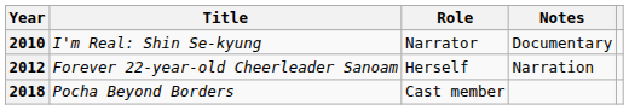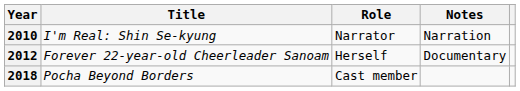 <table class="wikitable plainrowheaders sortable">
 <tr>
 <th scope="col">Year</th>
 <th scope="col">Title</th>
 <th scope="col">Role</th>
 <th scope="col">Notes</th>
 <th scope="col" class="unsortable"></th>
 </tr>
 <tr>
 <th scope="row">2010</th>
 <td><em>I'm Real: Shin Se-kyung</em></td>
 <td>Narrator</td>
-<td>Documentary</td>
+<td>Narration</td>
 <td style="text-align:center"></td>
 </tr>
 <tr>
 <th scope="row">2012</th>
 <td><em>Forever 22-year-old Cheerleader Sanoam</em></td>
 <td>Herself</td>
-<td>Narration</td>
+<td>Documentary</td>
 <td style="text-align:center"></td>
 </tr>
 <tr>
 <th scope="row">2018</th>
 <td><em>Pocha Beyond Borders</em></td>
 <td>Cast member</td>
 <td></td>
 <td style="text-align:center"></td>
 </tr>
 </table>
